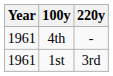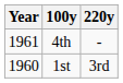 <table class=wikitable>
 <tr>
 <th>Year</th>
 <th>100y</th>
 <th>220y</th>
 </tr>
 <tr>
 <td>1961</td>
 <td align="center">4th</td>
 <td align="center">-</td>
 </tr>
 <tr>
-<td>1961</td>
+<td>1960</td>
 <td align="center">1st</td>
 <td align="center">3rd</td>
 </tr>
 </table>
